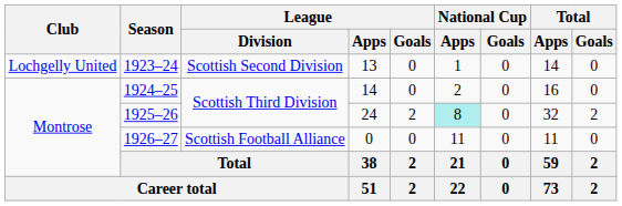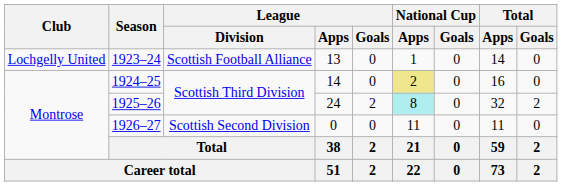 <table class="wikitable" style="text-align: center;">
 <tr>
 <th rowspan="2">Club</th>
 <th rowspan="2">Season</th>
 <th colspan="3">League</th>
 <th colspan="2">National Cup</th>
 <th colspan="2">Total</th>
 </tr>
 <tr>
 <th>Division</th>
 <th>Apps</th>
 <th>Goals</th>
 <th>Apps</th>
 <th>Goals</th>
 <th>Apps</th>
 <th>Goals</th>
 </tr>
 <tr>
 <td><a href='#'>Lochgelly United</a></td>
 <td><a href='#'>1923–24</a></td>
-<td><a href='#'>Scottish Second Division</a></td>
+<td><a href='#'>Scottish Football Alliance</a></td>
 <td>13</td>
 <td>0</td>
 <td>1</td>
 <td>0</td>
 <td>14</td>
 <td>0</td>
 </tr>
 <tr>
 <td rowspan="4"><a href='#'>Montrose</a></td>
 <td><a href='#'>1924–25</a></td>
 <td rowspan="2"><a href='#'>Scottish Third Division</a></td>
 <td>14</td>
 <td>0</td>
-<td>2</td>
+<td style="background: khaki;">2</td>
 <td>0</td>
 <td>16</td>
 <td>0</td>
 </tr>
 <tr>
 <td><a href='#'>1925–26</a></td>
 <td>24</td>
 <td>2</td>
 <td style="background: paleturquoise;">8</td>
 <td>0</td>
 <td>32</td>
 <td>2</td>
 </tr>
 <tr>
 <td><a href='#'>1926–27</a></td>
-<td><a href='#'>Scottish Football Alliance</a></td>
+<td><a href='#'>Scottish Second Division</a></td>
 <td>0</td>
 <td>0</td>
 <td>11</td>
 <td>0</td>
 <td>11</td>
 <td>0</td>
 </tr>
 <tr>
 <th colspan="2">Total</th>
 <th>38</th>
 <th>2</th>
 <th>21</th>
 <th>0</th>
 <th>59</th>
 <th>2</th>
 </tr>
 <tr>
 <th colspan="3">Career total</th>
 <th>51</th>
 <th>2</th>
 <th>22</th>
 <th>0</th>
 <th>73</th>
 <th>2</th>
 </tr>
 </table>
